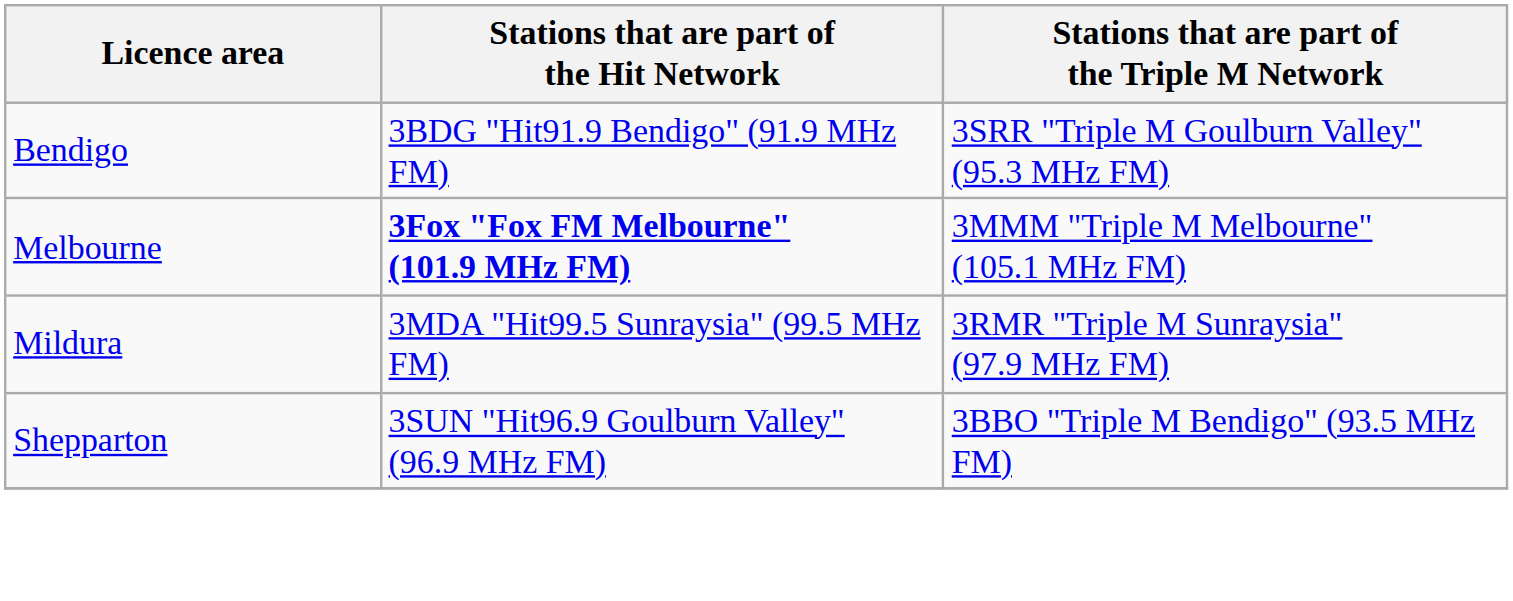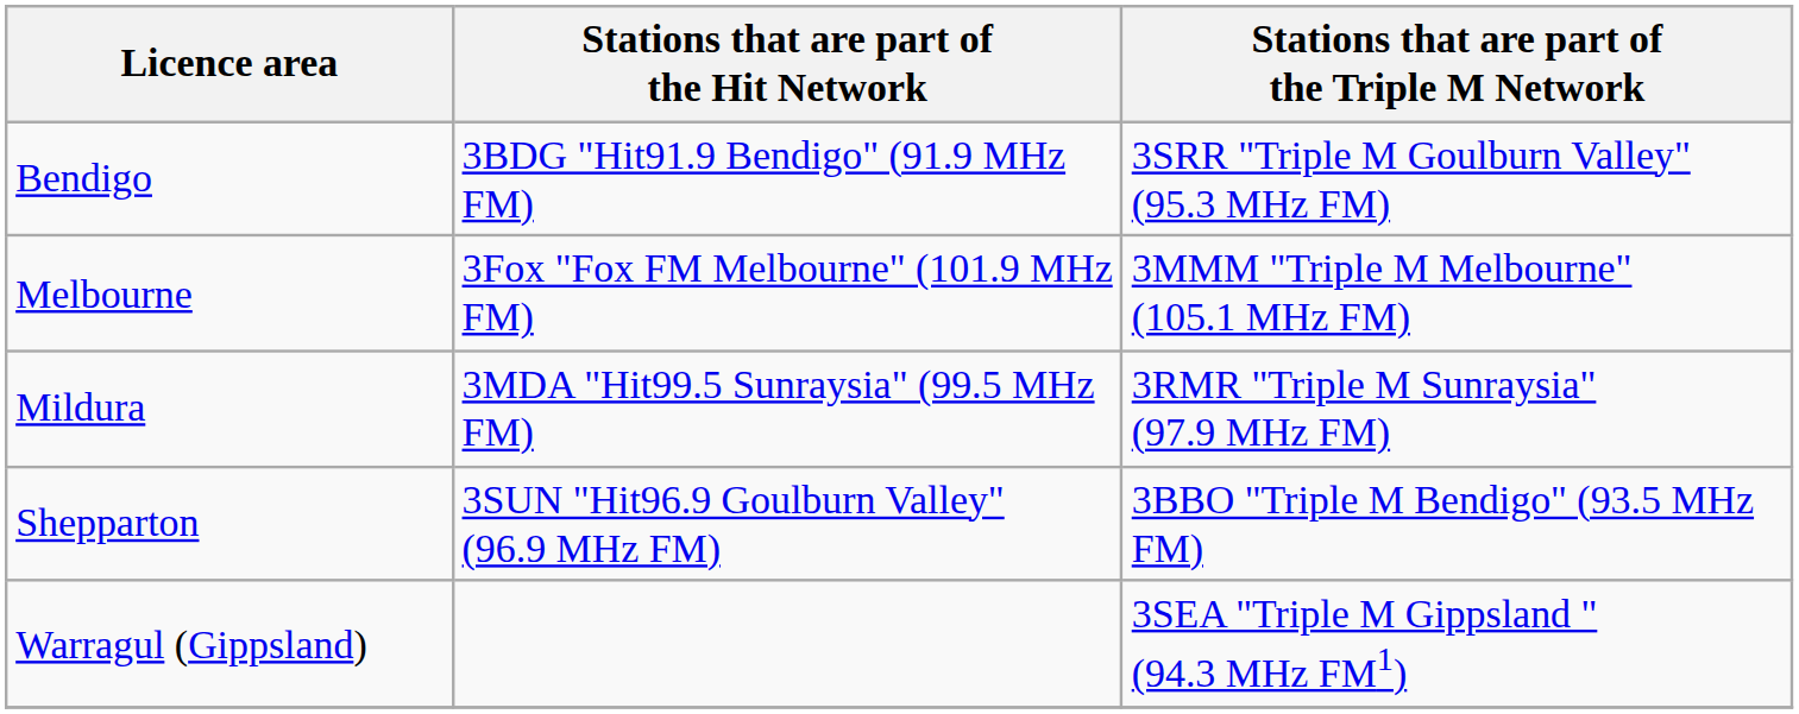 <table class="wikitable sortable" style="font-size:89%; width:50%">
 <tr bgcolor=lightgrey>
 <th width="20%">Licence area</th>
 <th width="30%">Stations that are part of<br>the Hit Network</th>
 <th width="30%">Stations that are part of<br>the Triple M Network</th>
 </tr>
 <tr>
 <td><a href='#'>Bendigo</a></td>
 <td><a href='#'>3BDG "Hit91.9 Bendigo" (91.9 MHz FM)</a></td>
 <td><a href='#'>3SRR "Triple M Goulburn Valley" (95.3 MHz FM)</a></td>
 </tr>
 <tr>
 <td><a href='#'>Melbourne</a></td>
-<td><strong><a href='#'>3Fox "Fox FM Melbourne" (101.9 MHz FM)</a></strong></td>
+<td><a href='#'>3Fox "Fox FM Melbourne" (101.9 MHz FM)</a></td>
 <td><a href='#'>3MMM "Triple M Melbourne" (105.1 MHz FM)</a></td>
 </tr>
 <tr>
 <td><a href='#'>Mildura</a></td>
 <td><a href='#'>3MDA "Hit99.5 Sunraysia" (99.5 MHz FM)</a></td>
 <td><a href='#'>3RMR "Triple M Sunraysia" (97.9 MHz FM)</a></td>
 </tr>
 <tr>
 <td><a href='#'>Shepparton</a></td>
 <td><a href='#'>3SUN "Hit96.9 Goulburn Valley" (96.9 MHz FM)</a></td>
 <td><a href='#'>3BBO "Triple M Bendigo" (93.5 MHz FM)</a></td>
 </tr>
 <tr>
+<td><a href='#'>Warragul</a> (<a href='#'>Gippsland</a>)</td>
+<td></td>
+<td><a href='#'>3SEA "Triple M Gippsland " (94.3 MHz FM<sup>1</sup>)</a></td>
+</tr>
+<tr>
 </tr>
 </table>
